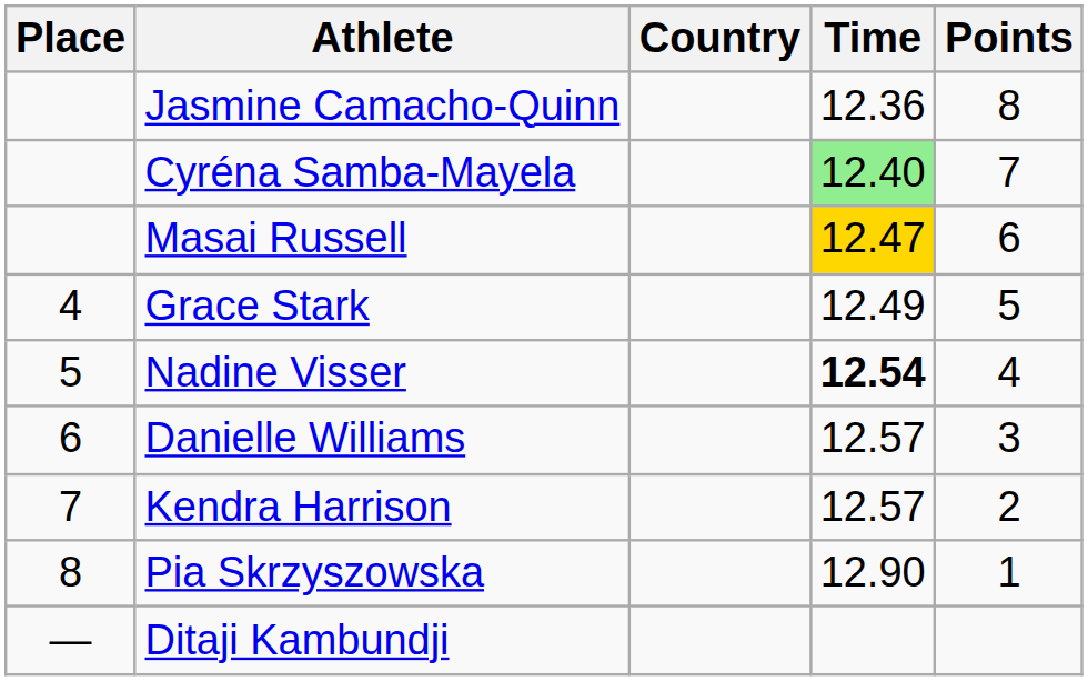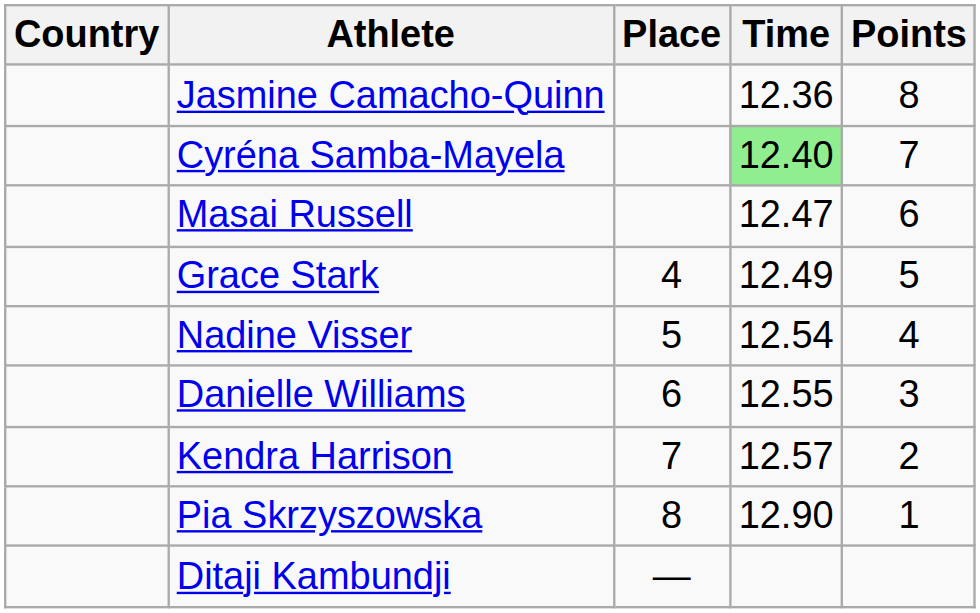 <table class="wikitable mw-datatable sortable">
 <tr>
+<th>Country</th>
+<th>Athlete</th>
 <th>Place</th>
-<th>Athlete</th>
-<th>Country</th>
 <th>Time</th>
 <th>Points</th>
 </tr>
 <tr>
+<td></td>
+<td><a href='#'>Jasmine Camacho-Quinn</a></td>
 <td align=center></td>
-<td><a href='#'>Jasmine Camacho-Quinn</a></td>
-<td></td>
 <td>12.36</td>
 <td align=center>8</td>
 </tr>
 <tr>
+<td></td>
+<td><a href='#'>Cyréna Samba-Mayela</a></td>
 <td align=center></td>
-<td><a href='#'>Cyréna Samba-Mayela</a></td>
-<td></td>
 <td style="background: lightgreen;">12.40</td>
 <td align=center>7</td>
 </tr>
 <tr>
+<td></td>
+<td><a href='#'>Masai Russell</a></td>
 <td align=center></td>
-<td><a href='#'>Masai Russell</a></td>
-<td></td>
-<td style="background: gold;">12.47</td>
+<td>12.47</td>
 <td align=center>6</td>
 </tr>
 <tr>
+<td></td>
+<td><a href='#'>Grace Stark</a></td>
 <td align=center>4</td>
-<td><a href='#'>Grace Stark</a></td>
-<td></td>
 <td>12.49</td>
 <td align=center>5</td>
 </tr>
 <tr>
+<td></td>
+<td><a href='#'>Nadine Visser</a></td>
 <td align=center>5</td>
-<td><a href='#'>Nadine Visser</a></td>
-<td></td>
-<td><strong>12.54</strong></td>
+<td>12.54</td>
 <td align=center>4</td>
 </tr>
 <tr>
+<td></td>
+<td><a href='#'>Danielle Williams</a></td>
 <td align=center>6</td>
-<td><a href='#'>Danielle Williams</a></td>
-<td></td>
-<td>12.57</td>
+<td>12.55</td>
 <td align=center>3</td>
 </tr>
 <tr>
+<td></td>
+<td><a href='#'>Kendra Harrison</a></td>
 <td align=center>7</td>
-<td><a href='#'>Kendra Harrison</a></td>
-<td></td>
 <td>12.57</td>
 <td align=center>2</td>
 </tr>
 <tr>
+<td></td>
+<td><a href='#'>Pia Skrzyszowska</a></td>
 <td align=center>8</td>
-<td><a href='#'>Pia Skrzyszowska</a></td>
-<td></td>
 <td>12.90</td>
 <td align=center>1</td>
 </tr>
 <tr>
+<td></td>
+<td><a href='#'>Ditaji Kambundji</a></td>
 <td align=center>—</td>
-<td><a href='#'>Ditaji Kambundji</a></td>
-<td></td>
 <td></td>
 <td></td>
 </tr>
 </table>
